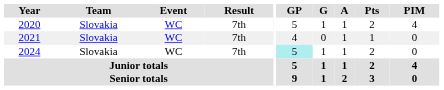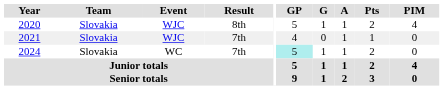 <table border="0" cellpadding="1" cellspacing="0" ID="Table3" style="text-align:center; width:40em">
 <tr ALIGN="center" bgcolor="#e0e0e0">
 <th>Year</th>
 <th>Team</th>
 <th>Event</th>
 <th>Result</th>
 <th rowspan="99" bgcolor="#ffffff"></th>
 <th>GP</th>
 <th>G</th>
 <th>A</th>
 <th>Pts</th>
 <th>PIM</th>
 </tr>
 <tr>
 <td><a href='#'>2020</a></td>
 <td><a href='#'>Slovakia</a></td>
-<td><a href='#'>WC</a></td>
-<td>7th</td>
+<td><a href='#'>WJC</a></td>
+<td>8th</td>
 <td>5</td>
 <td>1</td>
 <td>1</td>
 <td>2</td>
 <td>4</td>
 </tr>
 <tr bgcolor="#f0f0f0">
 <td><a href='#'>2021</a></td>
 <td><a href='#'>Slovakia</a></td>
-<td><a href='#'>WC</a></td>
+<td><a href='#'>WJC</a></td>
 <td>7th</td>
 <td>4</td>
 <td>0</td>
 <td>1</td>
 <td>1</td>
 <td>0</td>
 </tr>
 <tr>
 <td><a href='#'>2024</a></td>
 <td>Slovakia</td>
 <td>WC</td>
 <td>7th</td>
 <td style="background: paleturquoise;">5</td>
 <td>1</td>
 <td>1</td>
 <td>2</td>
 <td>0</td>
 </tr>
 <tr bgcolor="#e0e0e0">
 <th colspan="4">Junior totals</th>
 <th>5</th>
 <th>1</th>
 <th>1</th>
 <th>2</th>
 <th>4</th>
 </tr>
 <tr bgcolor="#e0e0e0">
 <th colspan="4">Senior totals</th>
 <th>9</th>
 <th>1</th>
 <th>2</th>
 <th>3</th>
 <th>0</th>
 </tr>
 </table>
